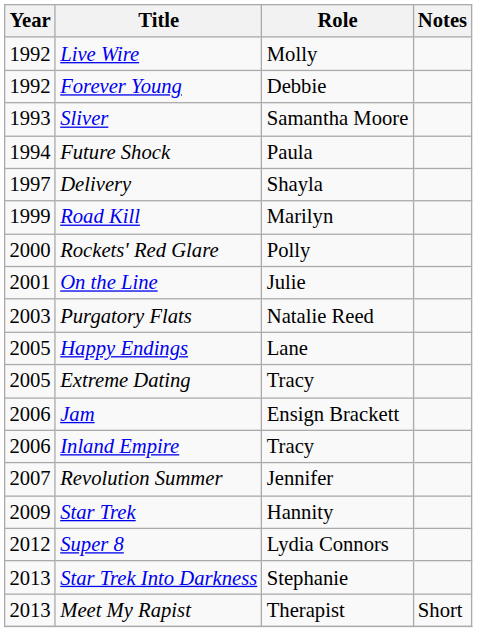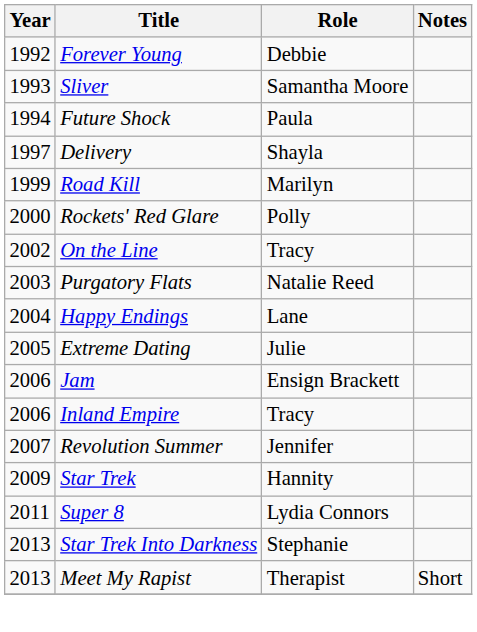 <table class="wikitable sortable">
 <tr>
 <th>Year</th>
 <th>Title</th>
 <th>Role</th>
 <th class="unsortable">Notes</th>
-</tr>
-<tr>
-<td>1992</td>
-<td><em><a href='#'>Live Wire</a></em></td>
-<td>Molly</td>
-<td></td>
 </tr>
 <tr>
 <td>1992</td>
 <td><em><a href='#'>Forever Young</a></em></td>
 <td>Debbie</td>
 <td></td>
 </tr>
 <tr>
 <td>1993</td>
 <td><em><a href='#'>Sliver</a></em></td>
 <td>Samantha Moore</td>
 <td></td>
 </tr>
 <tr>
 <td>1994</td>
 <td><em>Future Shock</em></td>
 <td>Paula</td>
 <td></td>
 </tr>
 <tr>
 <td>1997</td>
 <td><em>Delivery</em></td>
 <td>Shayla</td>
 <td></td>
 </tr>
 <tr>
 <td>1999</td>
 <td><em><a href='#'>Road Kill</a></em></td>
 <td>Marilyn</td>
 <td></td>
 </tr>
 <tr>
 <td>2000</td>
 <td><em>Rockets' Red Glare</em></td>
 <td>Polly</td>
 <td></td>
 </tr>
 <tr>
-<td>2001</td>
+<td>2002</td>
 <td><em><a href='#'>On the Line</a></em></td>
-<td>Julie</td>
+<td>Tracy</td>
 <td></td>
 </tr>
 <tr>
 <td>2003</td>
 <td><em>Purgatory Flats</em></td>
 <td>Natalie Reed</td>
 <td></td>
 </tr>
 <tr>
-<td>2005</td>
+<td>2004</td>
 <td><em><a href='#'>Happy Endings</a></em></td>
 <td>Lane</td>
 <td></td>
 </tr>
 <tr>
 <td>2005</td>
 <td><em>Extreme Dating</em></td>
-<td>Tracy</td>
+<td>Julie</td>
 <td></td>
 </tr>
 <tr>
 <td>2006</td>
 <td><em><a href='#'>Jam</a></em></td>
 <td>Ensign Brackett</td>
 <td></td>
 </tr>
 <tr>
 <td>2006</td>
 <td><em><a href='#'>Inland Empire</a></em></td>
 <td>Tracy</td>
 <td></td>
 </tr>
 <tr>
 <td>2007</td>
 <td><em>Revolution Summer</em></td>
 <td>Jennifer</td>
 <td></td>
 </tr>
 <tr>
 <td>2009</td>
 <td><em><a href='#'>Star Trek</a></em></td>
 <td>Hannity</td>
 <td></td>
 </tr>
 <tr>
-<td>2012</td>
+<td>2011</td>
 <td><em><a href='#'>Super 8</a></em></td>
 <td>Lydia Connors</td>
 <td></td>
 </tr>
 <tr>
 <td>2013</td>
 <td><em><a href='#'>Star Trek Into Darkness</a></em></td>
 <td>Stephanie</td>
 <td></td>
 </tr>
 <tr>
 <td>2013</td>
 <td><em>Meet My Rapist</em></td>
 <td>Therapist</td>
 <td>Short</td>
 </tr>
 <tr>
 </tr>
 </table>
